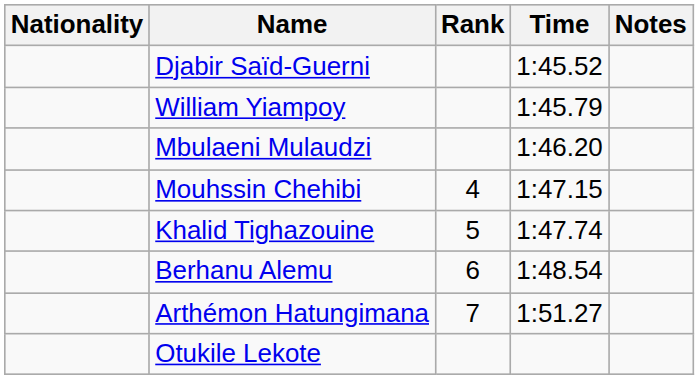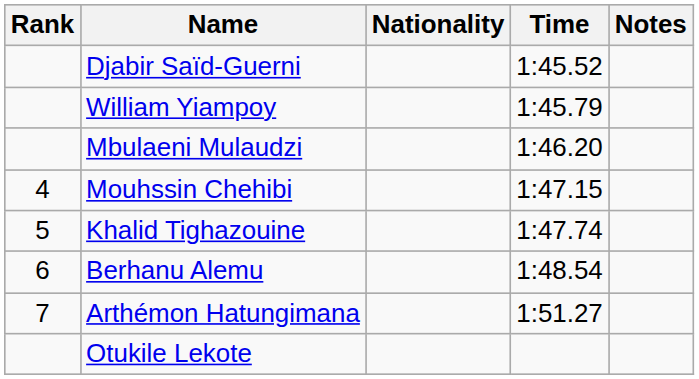 <table class="wikitable sortable" style="text-align:center">
 <tr>
+<th>Rank</th>
+<th>Name</th>
 <th>Nationality</th>
-<th>Name</th>
-<th>Rank</th>
 <th>Time</th>
 <th>Notes</th>
 </tr>
 <tr>
+<td></td>
+<td align=left><a href='#'>Djabir Saïd-Guerni</a></td>
 <td align=left></td>
-<td align=left><a href='#'>Djabir Saïd-Guerni</a></td>
-<td></td>
 <td>1:45.52</td>
 <td></td>
 </tr>
 <tr>
+<td></td>
+<td align=left><a href='#'>William Yiampoy</a></td>
 <td align=left></td>
-<td align=left><a href='#'>William Yiampoy</a></td>
-<td></td>
 <td>1:45.79</td>
 <td></td>
 </tr>
 <tr>
+<td></td>
+<td align=left><a href='#'>Mbulaeni Mulaudzi</a></td>
 <td align=left></td>
-<td align=left><a href='#'>Mbulaeni Mulaudzi</a></td>
-<td></td>
 <td>1:46.20</td>
 <td></td>
 </tr>
 <tr>
+<td>4</td>
+<td align=left><a href='#'>Mouhssin Chehibi</a></td>
 <td align=left></td>
-<td align=left><a href='#'>Mouhssin Chehibi</a></td>
-<td>4</td>
 <td>1:47.15</td>
 <td></td>
 </tr>
 <tr>
+<td>5</td>
+<td align=left><a href='#'>Khalid Tighazouine</a></td>
 <td align=left></td>
-<td align=left><a href='#'>Khalid Tighazouine</a></td>
-<td>5</td>
 <td>1:47.74</td>
 <td></td>
 </tr>
 <tr>
+<td>6</td>
+<td align=left><a href='#'>Berhanu Alemu</a></td>
 <td align=left></td>
-<td align=left><a href='#'>Berhanu Alemu</a></td>
-<td>6</td>
 <td>1:48.54</td>
 <td></td>
 </tr>
 <tr>
+<td>7</td>
+<td align=left><a href='#'>Arthémon Hatungimana</a></td>
 <td align=left></td>
-<td align=left><a href='#'>Arthémon Hatungimana</a></td>
-<td>7</td>
 <td>1:51.27</td>
 <td></td>
 </tr>
 <tr>
+<td></td>
+<td align=left><a href='#'>Otukile Lekote</a></td>
 <td align=left></td>
-<td align=left><a href='#'>Otukile Lekote</a></td>
-<td></td>
 <td></td>
 <td></td>
 </tr>
 </table>
